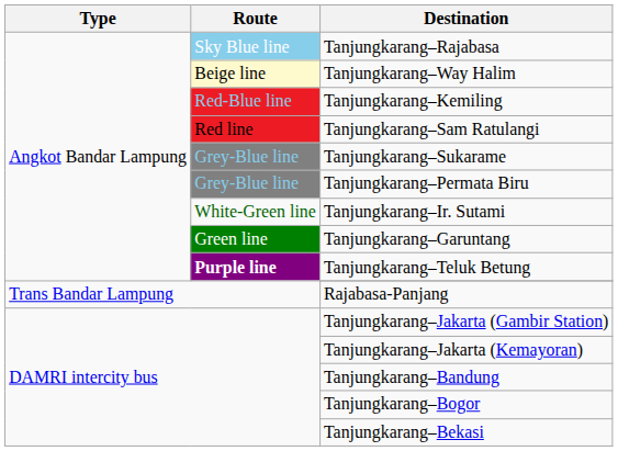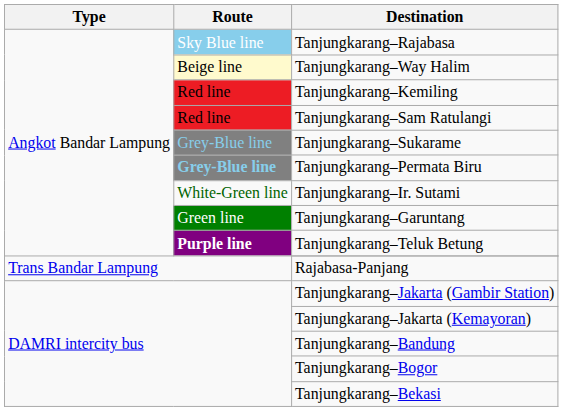 <table class="wikitable sortable">
 <tr>
 <th>Type</th>
 <th>Route</th>
 <th>Destination</th>
 </tr>
 <tr>
 <td rowspan="9"><a href='#'>Angkot</a> Bandar Lampung</td>
 <td style="background:SkyBlue; color:white">Sky Blue line</td>
 <td>Tanjungkarang–Rajabasa</td>
 </tr>
 <tr>
 <td style="background:lemonchiffon;">Beige line</td>
 <td>Tanjungkarang–Way Halim</td>
 </tr>
 <tr>
-<td style="background:#ED1C24; color:skyblue;">Red-Blue line</td>
+<td style="background:#ED1C24;">Red line</td>
 <td>Tanjungkarang–Kemiling</td>
 </tr>
 <tr>
 <td style="background:#ED1C24;">Red line</td>
 <td>Tanjungkarang–Sam Ratulangi</td>
 </tr>
 <tr>
 <td style="background:#808080; color:skyblue;">Grey-Blue line</td>
 <td>Tanjungkarang–Sukarame</td>
 </tr>
 <tr>
-<td style="background:#808080; color:skyblue;">Grey-Blue line</td>
+<td style="background:#808080; color:skyblue;"><strong>Grey-Blue line</strong></td>
 <td>Tanjungkarang–Permata Biru</td>
 </tr>
 <tr>
 <td style="background:#white; color:#006400">White-Green line</td>
 <td>Tanjungkarang–Ir. Sutami</td>
 </tr>
 <tr>
 <td style="background:#008000; color:white">Green line</td>
 <td>Tanjungkarang–Garuntang</td>
 </tr>
 <tr>
 <td style="background:#800080; color:white"><strong>Purple line</strong></td>
 <td>Tanjungkarang–Teluk Betung</td>
 </tr>
 <tr>
 <td colspan="2" rowspan="2"><a href='#'>Trans Bandar Lampung</a></td>
 </tr>
 <tr>
 <td>Rajabasa-Panjang</td>
 </tr>
 <tr>
 <td colspan="2" rowspan="5"><a href='#'>DAMRI intercity bus</a></td>
 <td>Tanjungkarang–<a href='#'>Jakarta</a> (<a href='#'>Gambir Station</a>)</td>
 </tr>
 <tr>
 <td>Tanjungkarang–Jakarta (<a href='#'>Kemayoran</a>)</td>
 </tr>
 <tr>
 <td>Tanjungkarang–<a href='#'>Bandung</a></td>
 </tr>
 <tr>
 <td>Tanjungkarang–<a href='#'>Bogor</a></td>
 </tr>
 <tr>
 <td>Tanjungkarang–<a href='#'>Bekasi</a></td>
 </tr>
 </table>
